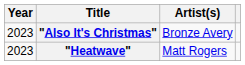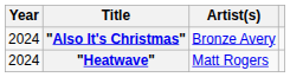 <table class="wikitable plainrowheaders sortable">
 <tr>
 <th scope="col">Year</th>
 <th scope="col">Title</th>
 <th scope="col">Artist(s)</th>
 <th scope="col" class="unsortable"></th>
 </tr>
 <tr>
-<td>2023</td>
+<td>2024</td>
 <th scope="row">"<a href='#'>Also It's Christmas</a>"</th>
 <td><a href='#'>Bronze Avery</a></td>
 <td align="center"></td>
 </tr>
 <tr>
-<td>2023</td>
+<td>2024</td>
 <th scope="row">"<a href='#'>Heatwave</a>"</th>
 <td><a href='#'>Matt Rogers</a></td>
 <td align="center"></td>
 </tr>
 </table>
